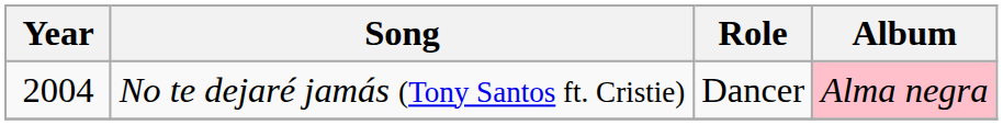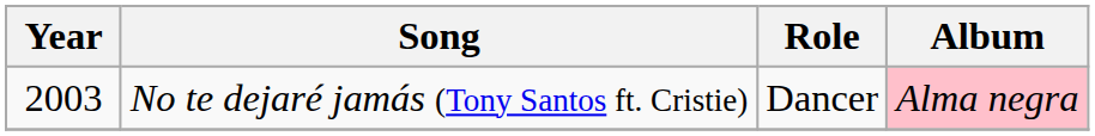 <table class="wikitable">
 <tr>
 <th align="center" valign="top" width="40">Year</th>
 <th align="left" valign="top">Song</th>
 <th align="left" valign="top">Role</th>
 <th align="left" valign="top">Album</th>
 </tr>
 <tr>
-<td align="center" valign="top">2004</td>
+<td align="center" valign="top">2003</td>
 <td align="left" valign="top"><em>No te dejaré jamás</em> <small>(<a href='#'>Tony Santos</a> ft. Cristie)</small></td>
 <td align="left" valign="top">Dancer</td>
 <td align="left" valign="top" style="background: pink;"><em>Alma negra</em></td>
 </tr>
 <tr>
 </tr>
 </table>
